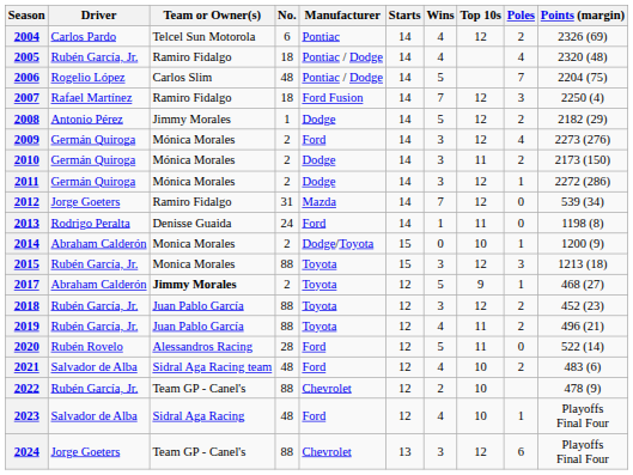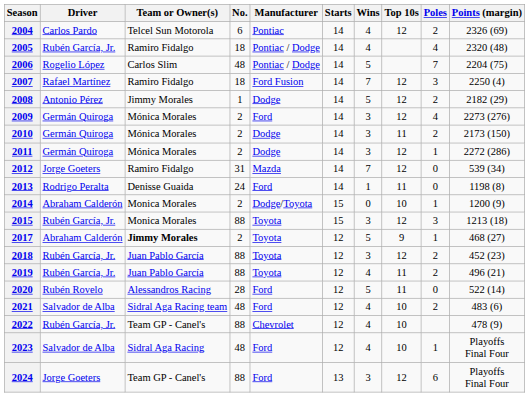 <table class="wikitable sortable" style="font-size:95%">
 <tr>
 <th>Season</th>
 <th>Driver</th>
 <th>Team or Owner(s)</th>
 <th>No.</th>
 <th>Manufacturer</th>
 <th>Starts</th>
 <th>Wins</th>
 <th>Top 10s</th>
 <th><a href='#'>Poles</a></th>
 <th><a href='#'>Points</a> (margin)</th>
 </tr>
 <tr>
 <th><a href='#'>2004</a></th>
 <td><a href='#'>Carlos Pardo</a></td>
 <td>Telcel Sun Motorola</td>
 <td align="center">6</td>
 <td><a href='#'>Pontiac</a></td>
 <td align="center">14</td>
 <td align="center">4</td>
 <td align="center">12</td>
 <td align="center">2</td>
 <td align="center">2326 (69)</td>
 </tr>
 <tr>
 <th><a href='#'>2005</a></th>
 <td><a href='#'>Rubén García, Jr.</a></td>
 <td>Ramiro Fidalgo</td>
 <td align="center">18</td>
 <td><a href='#'>Pontiac</a> / <a href='#'>Dodge</a></td>
 <td align="center">14</td>
 <td align="center">4</td>
 <td align="center"></td>
 <td align="center">4</td>
 <td align="center">2320 (48)</td>
 </tr>
 <tr>
 <th><a href='#'>2006</a></th>
 <td><a href='#'>Rogelio López</a></td>
 <td>Carlos Slim</td>
 <td align="center">48</td>
 <td><a href='#'>Pontiac</a> / <a href='#'>Dodge</a></td>
 <td align="center">14</td>
 <td align="center">5</td>
 <td align="center"></td>
 <td align="center">7</td>
 <td align="center">2204 (75)</td>
 </tr>
 <tr>
 <th><a href='#'>2007</a></th>
 <td><a href='#'>Rafael Martínez</a></td>
 <td>Ramiro Fidalgo</td>
 <td align="center">18</td>
 <td><a href='#'>Ford Fusion</a></td>
 <td align="center">14</td>
 <td align="center">7</td>
 <td align="center">12</td>
 <td align="center">3</td>
 <td align="center">2250 (4)</td>
 </tr>
 <tr>
 <th><a href='#'>2008</a></th>
 <td><a href='#'>Antonio Pérez</a></td>
 <td>Jimmy Morales</td>
 <td align="center">1</td>
 <td><a href='#'>Dodge</a></td>
 <td align="center">14</td>
 <td align="center">5</td>
 <td align="center">12</td>
 <td align="center">2</td>
 <td align="center">2182 (29)</td>
 </tr>
 <tr>
 <th><a href='#'>2009</a></th>
 <td><a href='#'>Germán Quiroga</a></td>
 <td>Mónica Morales</td>
 <td align="center">2</td>
 <td><a href='#'>Ford</a></td>
 <td align="center">14</td>
 <td align="center">3</td>
 <td align="center">12</td>
 <td align="center">4</td>
 <td align="center">2273 (276)</td>
 </tr>
 <tr>
 <th><a href='#'>2010</a></th>
 <td><a href='#'>Germán Quiroga</a></td>
 <td>Mónica Morales</td>
 <td align="center">2</td>
 <td><a href='#'>Dodge</a></td>
 <td align="center">14</td>
 <td align="center">3</td>
 <td align="center">11</td>
 <td align="center">2</td>
 <td align="center">2173 (150)</td>
 </tr>
 <tr>
 <th><a href='#'>2011</a></th>
 <td><a href='#'>Germán Quiroga</a></td>
 <td>Mónica Morales</td>
 <td align="center">2</td>
 <td><a href='#'>Dodge</a></td>
 <td align="center">14</td>
 <td align="center">3</td>
 <td align="center">12</td>
 <td align="center">1</td>
 <td align="center">2272 (286)</td>
 </tr>
 <tr>
 <th><a href='#'>2012</a></th>
 <td><a href='#'>Jorge Goeters</a></td>
 <td>Ramiro Fidalgo</td>
 <td align="center">31</td>
 <td><a href='#'>Mazda</a></td>
 <td align="center">14</td>
 <td align="center">7</td>
 <td align="center">12</td>
 <td align="center">0</td>
 <td align="center">539 (34)</td>
 </tr>
 <tr>
 <th><a href='#'>2013</a></th>
 <td><a href='#'>Rodrigo Peralta</a></td>
 <td>Denisse Guaida</td>
 <td align="center">24</td>
 <td><a href='#'>Ford</a></td>
 <td align="center">14</td>
 <td align="center">1</td>
 <td align="center">11</td>
 <td align="center">0</td>
 <td align="center">1198 (8)</td>
 </tr>
 <tr>
 <th><a href='#'>2014</a></th>
 <td><a href='#'>Abraham Calderón</a></td>
 <td>Monica Morales</td>
 <td align="center">2</td>
 <td><a href='#'>Dodge</a>/<a href='#'>Toyota</a></td>
 <td align="center">15</td>
 <td align="center">0</td>
 <td align="center">10</td>
 <td align="center">1</td>
 <td align="center">1200 (9)</td>
 </tr>
 <tr>
 <th><a href='#'>2015</a></th>
 <td><a href='#'>Rubén García, Jr.</a></td>
 <td>Monica Morales</td>
 <td align="center">88</td>
 <td><a href='#'>Toyota</a></td>
 <td align="center">15</td>
 <td align="center">3</td>
 <td align="center">12</td>
 <td align="center">3</td>
 <td align="center">1213 (18)</td>
 </tr>
 <tr>
 <th><a href='#'>2017</a></th>
 <td><a href='#'>Abraham Calderón</a></td>
 <td><strong>Jimmy Morales</strong></td>
 <td align="center">2</td>
 <td><a href='#'>Toyota</a></td>
 <td align="center">12</td>
 <td align="center">5</td>
 <td align="center">9</td>
 <td align="center">1</td>
 <td align="center">468 (27)</td>
 </tr>
 <tr>
 <th><a href='#'>2018</a></th>
 <td><a href='#'>Rubén García, Jr.</a></td>
 <td><a href='#'>Juan Pablo García</a></td>
 <td align="center">88</td>
 <td><a href='#'>Toyota</a></td>
 <td align="center">12</td>
 <td align="center">3</td>
 <td align="center">12</td>
 <td align="center">2</td>
 <td align="center">452 (23)</td>
 </tr>
 <tr>
 <th><a href='#'>2019</a></th>
 <td><a href='#'>Rubén García, Jr.</a></td>
 <td><a href='#'>Juan Pablo García</a></td>
 <td align="center">88</td>
 <td><a href='#'>Toyota</a></td>
 <td align="center">12</td>
 <td align="center">4</td>
 <td align="center">11</td>
 <td align="center">2</td>
 <td align="center">496 (21)</td>
 </tr>
 <tr>
 <th><a href='#'>2020</a></th>
 <td><a href='#'>Rubén Rovelo</a></td>
 <td><a href='#'>Alessandros Racing</a></td>
 <td align="center">28</td>
 <td><a href='#'>Ford</a></td>
 <td align="center">12</td>
 <td align="center">5</td>
 <td align="center">11</td>
 <td align="center">0</td>
 <td align="center">522 (14)</td>
 </tr>
 <tr>
 <th><a href='#'>2021</a></th>
 <td><a href='#'>Salvador de Alba</a></td>
 <td><a href='#'>Sidral Aga Racing team</a></td>
 <td align="center">48</td>
 <td><a href='#'>Ford</a></td>
 <td align="center">12</td>
 <td align="center">4</td>
 <td align="center">10</td>
 <td align="center">2</td>
 <td align="center">483 (6)</td>
 </tr>
 <tr>
 <th><a href='#'>2022</a></th>
 <td><a href='#'>Rubén García, Jr.</a></td>
 <td>Team GP - Canel's</td>
 <td align="center">88</td>
 <td><a href='#'>Chevrolet</a></td>
 <td align="center">12</td>
-<td align="center">2</td>
+<td align="center">4</td>
 <td align="center">10</td>
 <td align="center"></td>
 <td align="center">478 (9)</td>
 </tr>
 <tr>
 <th><a href='#'>2023</a></th>
 <td><a href='#'>Salvador de Alba</a></td>
 <td><a href='#'>Sidral Aga Racing</a></td>
 <td align="center">48</td>
 <td><a href='#'>Ford</a></td>
 <td align="center">12</td>
 <td align="center">4</td>
 <td align="center">10</td>
 <td align="center">1</td>
 <td align="center">Playoffs<br>Final Four</td>
 </tr>
 <tr>
 <th><a href='#'>2024</a></th>
 <td><a href='#'>Jorge Goeters</a></td>
 <td>Team GP - Canel's</td>
 <td align="center">88</td>
-<td><a href='#'>Chevrolet</a></td>
+<td><a href='#'>Ford</a></td>
 <td align="center">13</td>
 <td align="center">3</td>
 <td align="center">12</td>
 <td align="center">6</td>
 <td align="center">Playoffs<br>Final Four</td>
 </tr>
 </table>
